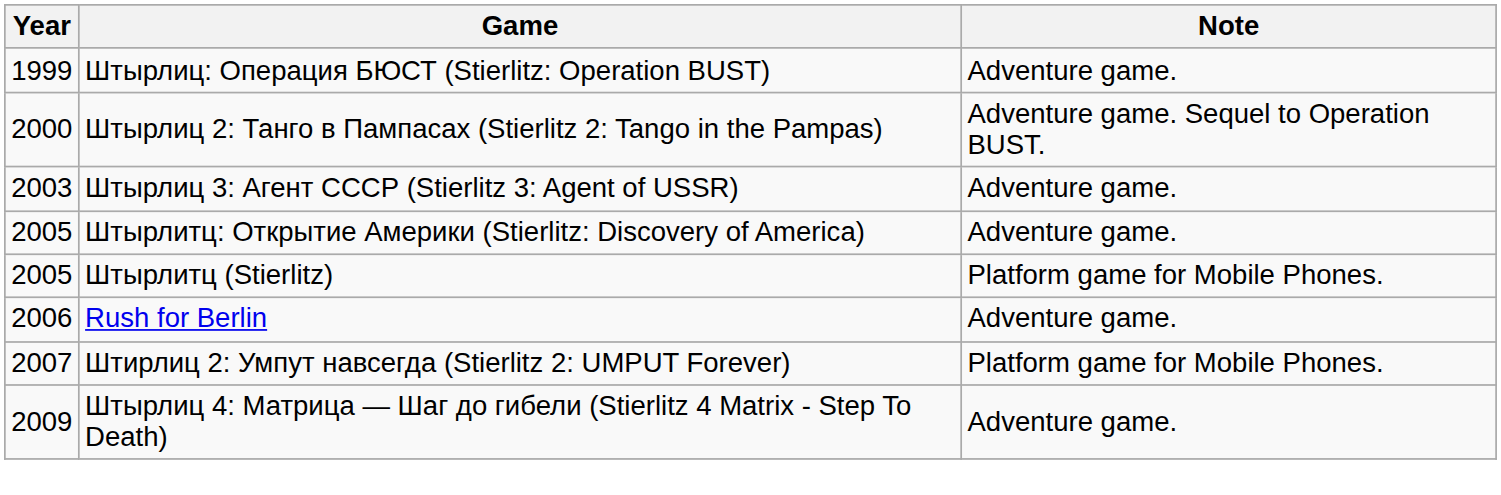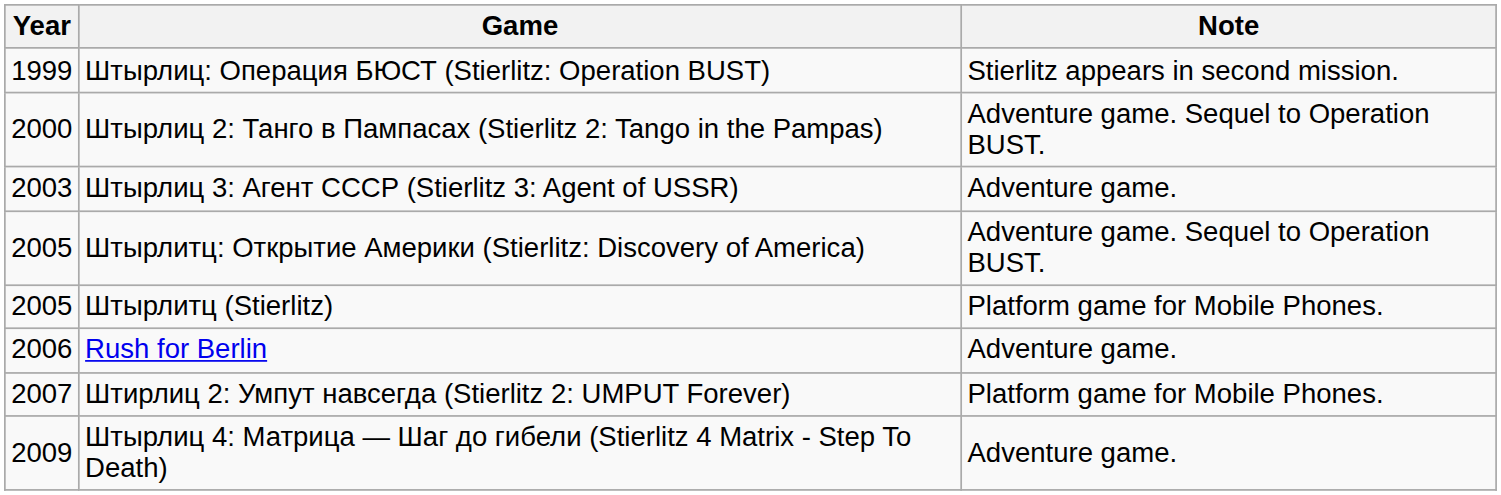 <table class="wikitable sortable">
 <tr>
 <th>Year</th>
 <th>Game</th>
 <th>Note</th>
 </tr>
 <tr>
 <td>1999</td>
 <td>Штырлиц: Операция БЮСТ (Stierlitz: Operation BUST)</td>
-<td>Adventure game.</td>
+<td>Stierlitz appears in second mission.</td>
 </tr>
 <tr>
 <td>2000</td>
 <td>Штырлиц 2: Танго в Пампасах (Stierlitz 2: Tango in the Pampas)</td>
 <td>Adventure game. Sequel to Operation BUST.</td>
 </tr>
 <tr>
 <td>2003</td>
 <td>Штырлиц 3: Агент СССР (Stierlitz 3: Agent of USSR)</td>
 <td>Adventure game.</td>
 </tr>
 <tr>
 <td>2005</td>
 <td>Штырлитц: Открытие Америки (Stierlitz: Discovery of America)</td>
-<td>Adventure game.</td>
+<td>Adventure game. Sequel to Operation BUST.</td>
 </tr>
 <tr>
 <td>2005</td>
 <td>Штырлитц (Stierlitz)</td>
 <td>Platform game for Mobile Phones.</td>
 </tr>
 <tr>
 <td>2006</td>
 <td><a href='#'>Rush for Berlin</a></td>
 <td>Adventure game.</td>
 </tr>
 <tr>
 <td>2007</td>
 <td>Штирлиц 2: Умпут навсегда (Stierlitz 2: UMPUT Forever)</td>
 <td>Platform game for Mobile Phones.</td>
 </tr>
 <tr>
 <td>2009</td>
 <td>Штырлиц 4: Матрица — Шаг до гибели (Stierlitz 4 Matrix - Step To Death)</td>
 <td>Adventure game.</td>
 </tr>
 </table>
